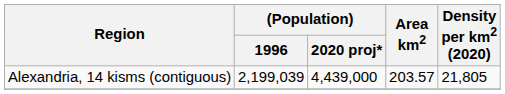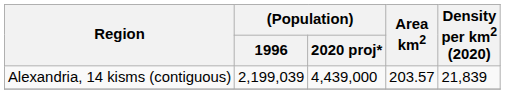 <table class="wikitable sortable">
 <tr>
 <th rowspan=2>Region</th>
 <th colspan=2>(Population)</th>
 <th rowspan=2>Area<br>km<sup>2</sup></th>
 <th rowspan=2>Density<br>per km<sup>2</sup><br>(2020)</th>
 </tr>
 <tr>
 <th>1996</th>
 <th>2020 proj*</th>
 </tr>
 <tr>
 <td>Alexandria, 14 kisms (contiguous)</td>
 <td>2,199,039</td>
 <td>4,439,000</td>
 <td>203.57</td>
-<td>21,805</td>
+<td>21,839</td>
 </tr>
 <tr>
 </tr>
 </table>
